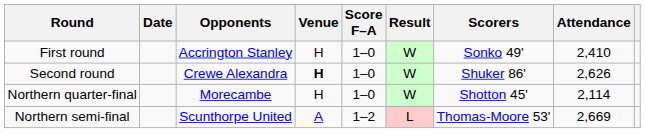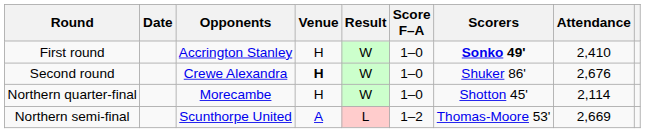 <table class="wikitable plainrowheaders sortable" style="text-align:center">
 <tr>
 <th scope="col">Round</th>
 <th scope="col">Date</th>
 <th scope="col">Opponents</th>
 <th scope="col">Venue</th>
+<th scope="col">Result</th>
 <th scope="col">Score<br>F–A</th>
-<th scope="col">Result</th>
 <th scope="col" class="unsortable">Scorers</th>
 <th scope="col">Attendance</th>
 <th scope="col" class="unsortable"></th>
 </tr>
 <tr>
 <td>First round</td>
 <td></td>
 <td><a href='#'>Accrington Stanley</a></td>
 <td>H</td>
+<td bgcolor="#CCFFCC">W</td>
 <td>1–0</td>
-<td bgcolor="#CCFFCC">W</td>
-<td><a href='#'>Sonko</a> 49'</td>
+<td><strong><a href='#'>Sonko</a> 49'</strong></td>
 <td>2,410</td>
 <td></td>
 </tr>
 <tr>
 <td>Second round</td>
 <td></td>
 <td><a href='#'>Crewe Alexandra</a></td>
 <td><strong>H</strong></td>
+<td bgcolor="#CCFFCC">W</td>
 <td>1–0</td>
-<td bgcolor="#CCFFCC">W</td>
 <td><a href='#'>Shuker</a> 86'</td>
-<td>2,626</td>
+<td>2,676</td>
 <td></td>
 </tr>
 <tr>
 <td>Northern quarter-final</td>
 <td></td>
 <td><a href='#'>Morecambe</a></td>
 <td>H</td>
+<td bgcolor="#CCFFCC">W</td>
 <td>1–0</td>
-<td bgcolor="#CCFFCC">W</td>
 <td><a href='#'>Shotton</a> 45'</td>
 <td>2,114</td>
 <td></td>
 </tr>
 <tr>
 <td>Northern semi-final</td>
 <td></td>
 <td><a href='#'>Scunthorpe United</a></td>
 <td><a href='#'>A</a></td>
+<td bgcolor="#FFCCCC">L</td>
 <td>1–2</td>
-<td bgcolor="#FFCCCC">L</td>
 <td><a href='#'>Thomas-Moore</a> 53'</td>
 <td>2,669</td>
 <td></td>
 </tr>
 </table>
